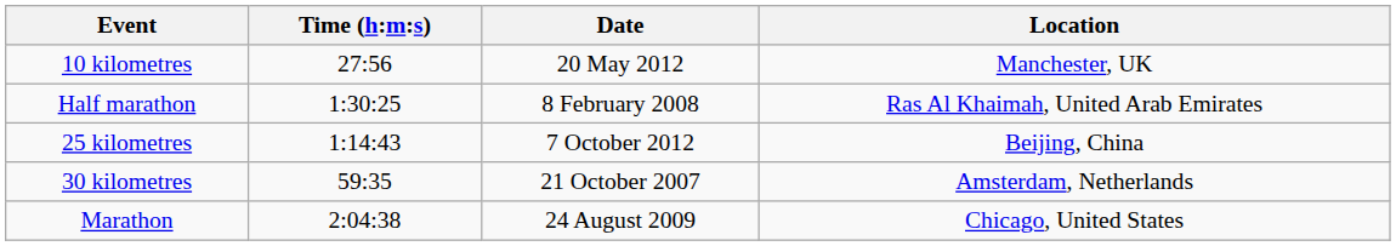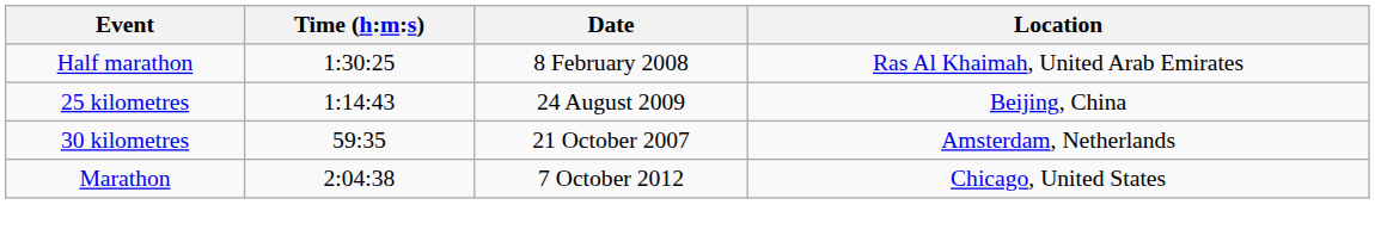 <table class="wikitable" style=" text-align:center; font-size:95%;" width="70%">
 <tr>
 <th>Event</th>
 <th>Time (<a href='#'>h</a>:<a href='#'>m</a>:<a href='#'>s</a>)</th>
 <th>Date</th>
 <th>Location</th>
-</tr>
-<tr>
-<td><a href='#'>10 kilometres</a></td>
-<td>27:56</td>
-<td>20 May 2012</td>
-<td><a href='#'>Manchester</a>, UK</td>
 </tr>
 <tr>
 <td><a href='#'>Half marathon</a></td>
 <td>1:30:25</td>
 <td>8 February 2008</td>
 <td><a href='#'>Ras Al Khaimah</a>, United Arab Emirates</td>
 </tr>
 <tr>
 <td><a href='#'>25 kilometres</a></td>
 <td>1:14:43</td>
-<td>7 October 2012</td>
+<td>24 August 2009</td>
 <td><a href='#'>Beijing</a>, China</td>
 </tr>
 <tr>
 <td><a href='#'>30 kilometres</a></td>
 <td>59:35</td>
 <td>21 October 2007</td>
 <td><a href='#'>Amsterdam</a>, Netherlands</td>
 </tr>
 <tr>
 <td><a href='#'>Marathon</a></td>
 <td>2:04:38</td>
-<td>24 August 2009</td>
+<td>7 October 2012</td>
 <td><a href='#'>Chicago</a>, United States</td>
 </tr>
 </table>
